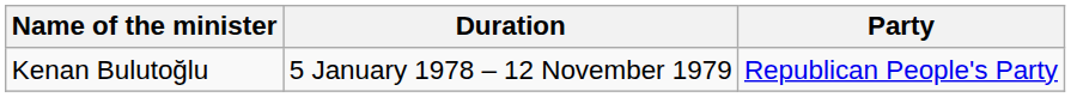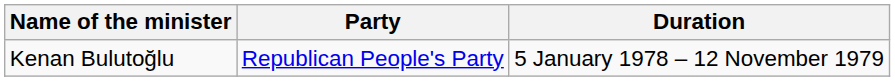 <table class="sortable wikitable">
 <tr>
 <th>Name of the minister</th>
+<th>Party</th>
 <th>Duration</th>
-<th>Party</th>
 </tr>
 <tr>
 <td>Kenan Bulutoğlu</td>
+<td><a href='#'>Republican People's Party</a></td>
 <td>5 January 1978 – 12 November 1979</td>
-<td><a href='#'>Republican People's Party</a></td>
 </tr>
 </table>
